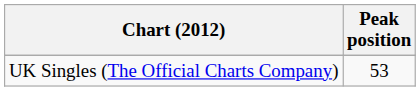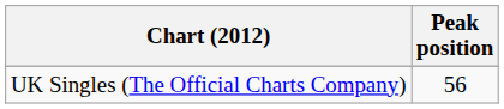 <table class="wikitable sortable plainrowheaders">
 <tr>
 <th scope="col">Chart (2012)</th>
 <th scope="col">Peak<br>position</th>
 </tr>
 <tr>
 </tr>
 <tr>
 <td>UK Singles (<a href='#'>The Official Charts Company</a>)</td>
-<td style="text-align:center;">53</td>
+<td style="text-align:center;">56</td>
 </tr>
 </table>
